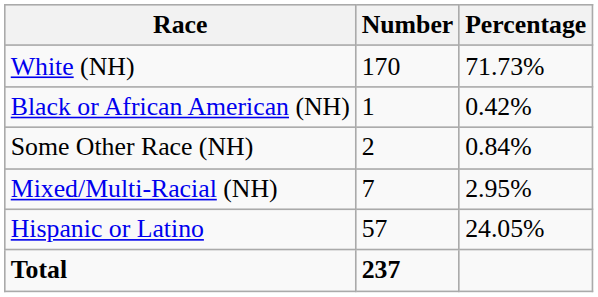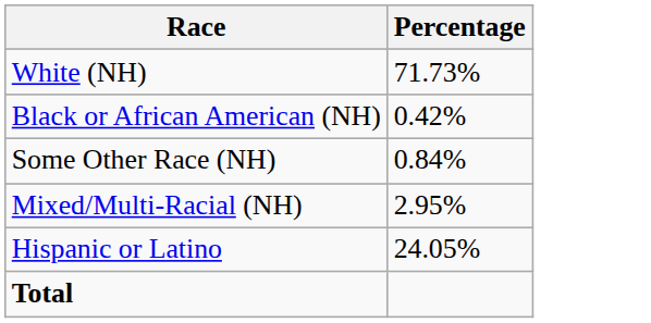 <table class="wikitable">
 <tr>
 <th>Race</th>
-<th>Number</th>
 <th>Percentage</th>
 </tr>
 <tr>
 <td><a href='#'>White</a> (NH)</td>
-<td>170</td>
 <td>71.73%</td>
 </tr>
 <tr>
 <td><a href='#'>Black or African American</a> (NH)</td>
-<td>1</td>
 <td>0.42%</td>
 </tr>
 <tr>
 <td>Some Other Race (NH)</td>
-<td>2</td>
 <td>0.84%</td>
 </tr>
 <tr>
 <td><a href='#'>Mixed/Multi-Racial</a> (NH)</td>
-<td>7</td>
 <td>2.95%</td>
 </tr>
 <tr>
 <td><a href='#'>Hispanic or Latino</a></td>
-<td>57</td>
 <td>24.05%</td>
 </tr>
 <tr>
 <td><strong>Total</strong></td>
-<td><strong>237</strong></td>
 <td></td>
 </tr>
 </table>
